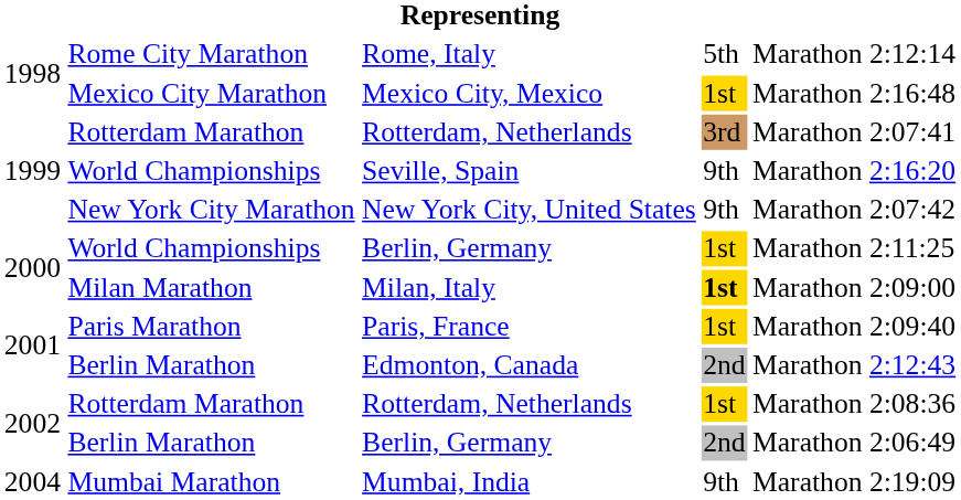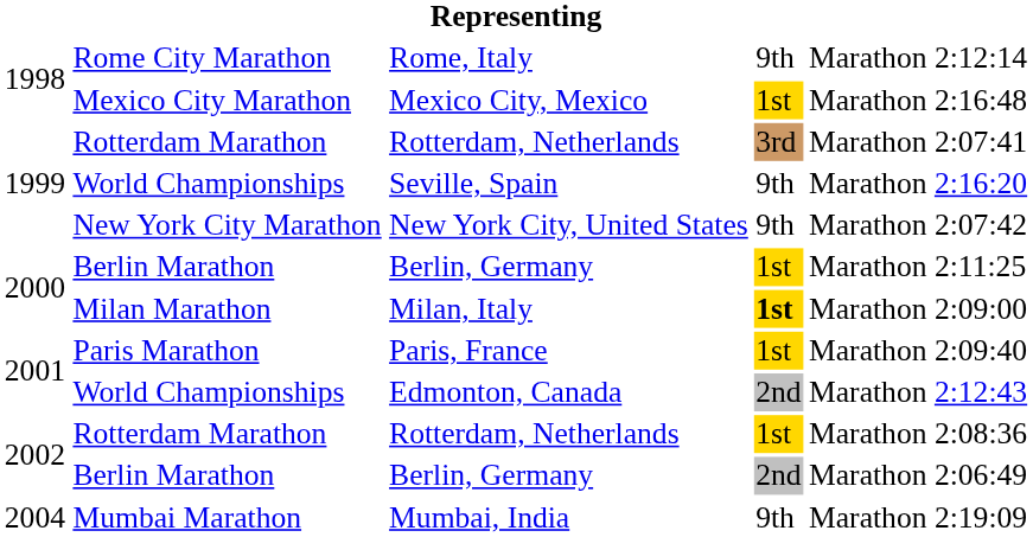 <table>
 <tr>
 <th colspan="6">Representing </th>
 </tr>
 <tr>
 <td rowspan=2>1998</td>
 <td><a href='#'>Rome City Marathon</a></td>
 <td><a href='#'>Rome, Italy</a></td>
-<td>5th</td>
+<td>9th</td>
 <td>Marathon</td>
 <td>2:12:14</td>
 </tr>
 <tr>
 <td><a href='#'>Mexico City Marathon</a></td>
 <td><a href='#'>Mexico City, Mexico</a></td>
 <td bgcolor="gold">1st</td>
 <td>Marathon</td>
 <td>2:16:48</td>
 </tr>
 <tr>
 <td rowspan=3>1999</td>
 <td><a href='#'>Rotterdam Marathon</a></td>
 <td><a href='#'>Rotterdam, Netherlands</a></td>
 <td bgcolor="cc9966">3rd</td>
 <td>Marathon</td>
 <td>2:07:41</td>
 </tr>
 <tr>
 <td><a href='#'>World Championships</a></td>
 <td><a href='#'>Seville, Spain</a></td>
 <td>9th</td>
 <td>Marathon</td>
 <td><a href='#'>2:16:20</a></td>
 </tr>
 <tr>
 <td><a href='#'>New York City Marathon</a></td>
 <td><a href='#'>New York City, United States</a></td>
 <td>9th</td>
 <td>Marathon</td>
 <td>2:07:42</td>
 </tr>
 <tr>
 <td rowspan=2>2000</td>
-<td><a href='#'>World Championships</a></td>
+<td><a href='#'>Berlin Marathon</a></td>
 <td><a href='#'>Berlin, Germany</a></td>
 <td bgcolor="gold">1st</td>
 <td>Marathon</td>
 <td>2:11:25</td>
 </tr>
 <tr>
 <td><a href='#'>Milan Marathon</a></td>
 <td><a href='#'>Milan, Italy</a></td>
 <td bgcolor="gold"><strong>1st</strong></td>
 <td>Marathon</td>
 <td>2:09:00</td>
 </tr>
 <tr>
 <td rowspan=2>2001</td>
 <td><a href='#'>Paris Marathon</a></td>
 <td><a href='#'>Paris, France</a></td>
 <td bgcolor="gold">1st</td>
 <td>Marathon</td>
 <td>2:09:40</td>
 </tr>
 <tr>
-<td><a href='#'>Berlin Marathon</a></td>
+<td><a href='#'>World Championships</a></td>
 <td><a href='#'>Edmonton, Canada</a></td>
 <td bgcolor="silver">2nd</td>
 <td>Marathon</td>
 <td><a href='#'>2:12:43</a></td>
 </tr>
 <tr>
 <td rowspan=2>2002</td>
 <td><a href='#'>Rotterdam Marathon</a></td>
 <td><a href='#'>Rotterdam, Netherlands</a></td>
 <td bgcolor="gold">1st</td>
 <td>Marathon</td>
 <td>2:08:36</td>
 </tr>
 <tr>
 <td><a href='#'>Berlin Marathon</a></td>
 <td><a href='#'>Berlin, Germany</a></td>
 <td bgcolor="silver">2nd</td>
 <td>Marathon</td>
 <td>2:06:49</td>
 </tr>
 <tr>
 <td>2004</td>
 <td><a href='#'>Mumbai Marathon</a></td>
 <td><a href='#'>Mumbai, India</a></td>
 <td>9th</td>
 <td>Marathon</td>
 <td>2:19:09</td>
 </tr>
 </table>
